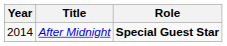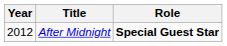 <table class="wikitable">
 <tr>
 <th>Year</th>
 <th>Title</th>
 <th>Role</th>
 </tr>
 <tr>
-<td>2014</td>
+<td>2012</td>
 <td><em><a href='#'>After Midnight</a></em></td>
 <td><strong>Special Guest Star</strong></td>
 </tr>
 </table>
